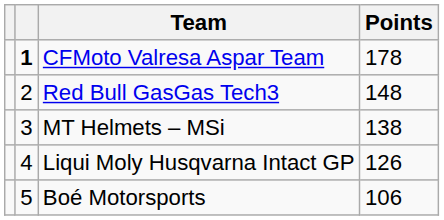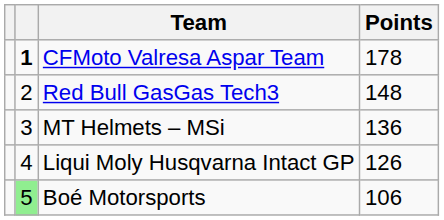 <table class="wikitable" style="font-size: 95%;">
 <tr>
 <th></th>
 <th></th>
 <th>Team</th>
 <th>Points</th>
 </tr>
 <tr>
 <td></td>
 <td align=center><strong>1</strong></td>
 <td> <a href='#'>CFMoto Valresa Aspar Team</a></td>
 <td align=left>178</td>
 </tr>
 <tr>
 <td></td>
 <td align=center>2</td>
 <td> <a href='#'>Red Bull GasGas Tech3</a></td>
 <td align=left>148</td>
 </tr>
 <tr>
 <td></td>
 <td align=center>3</td>
 <td> MT Helmets – MSi</td>
-<td align=left>138</td>
+<td align=left>136</td>
 </tr>
 <tr>
 <td></td>
 <td align=center>4</td>
 <td> Liqui Moly Husqvarna Intact GP</td>
 <td align=left>126</td>
 </tr>
 <tr>
 <td></td>
-<td align=center>5</td>
+<td align=center style="background: lightgreen;">5</td>
 <td> Boé Motorsports</td>
 <td align=left>106</td>
 </tr>
 </table>
